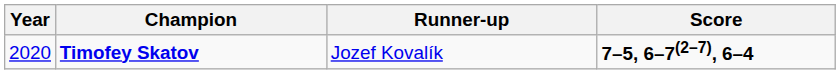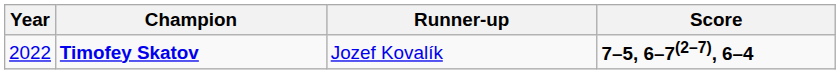 <table class="wikitable" style="font-size:90%">
 <tr>
 <th>Year</th>
 <th style="width:200px;">Champion</th>
 <th style="width:200px;">Runner-up</th>
 <th style="width:175px;">Score</th>
 </tr>
 <tr>
-<td><a href='#'>2020</a></td>
+<td><a href='#'>2022</a></td>
 <td> <strong><a href='#'>Timofey Skatov</a></strong></td>
 <td> <a href='#'>Jozef Kovalík</a></td>
 <td><strong>7–5, 6–7<sup>(2–7)</sup>, 6–4</strong></td>
 </tr>
 </table>
